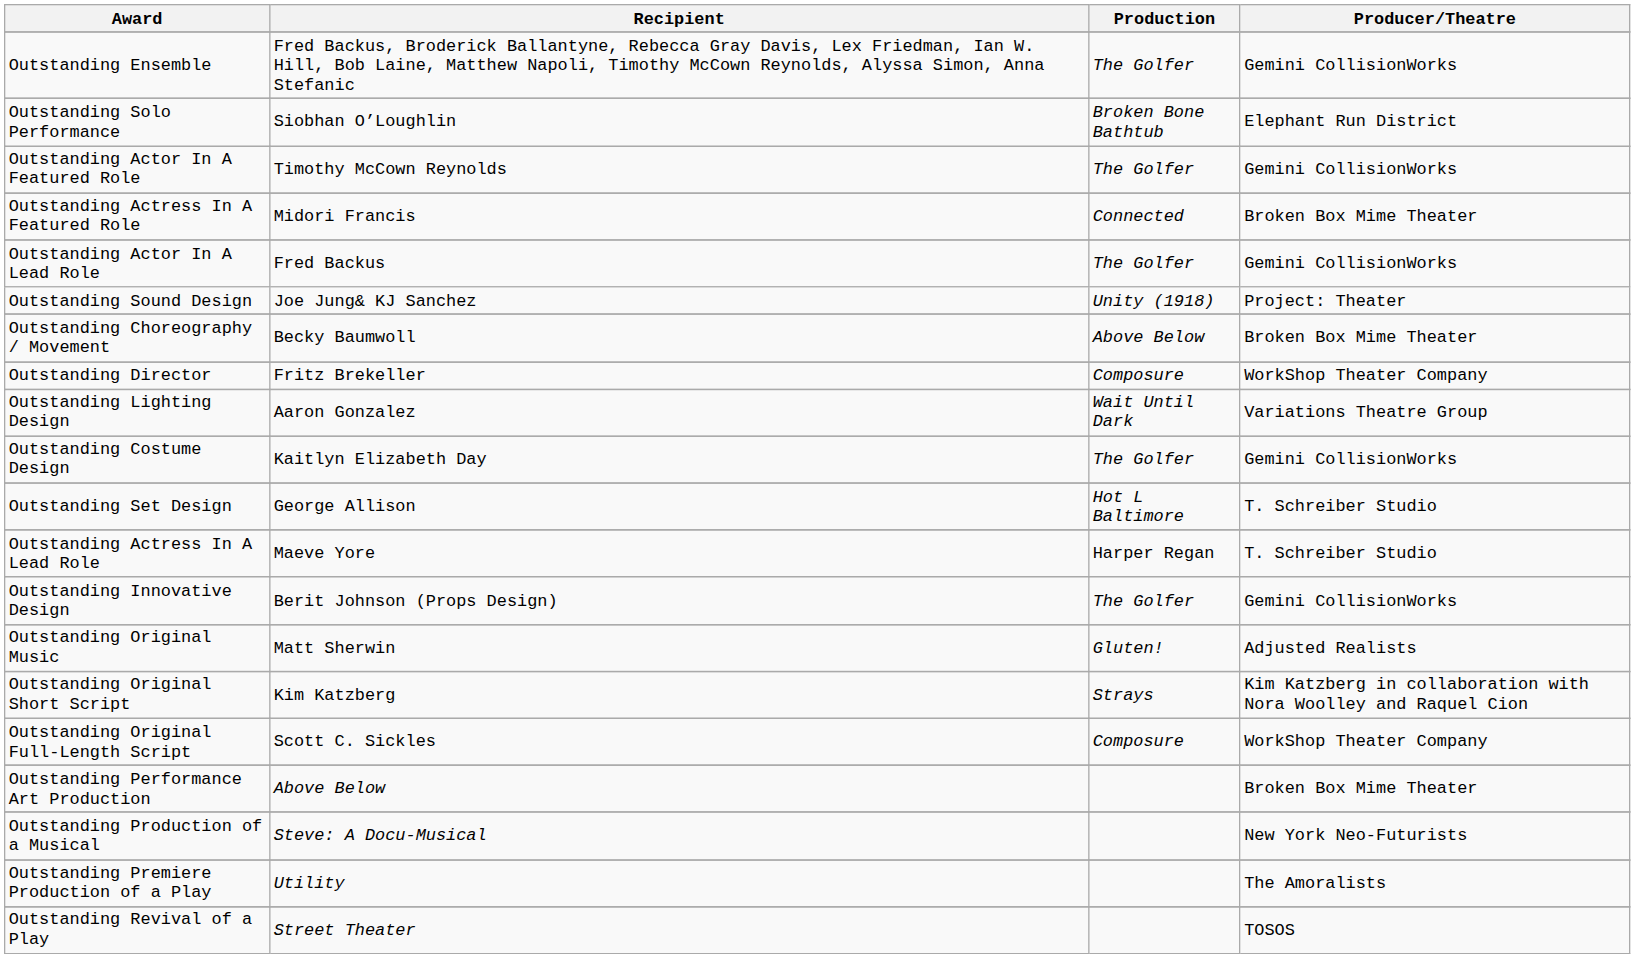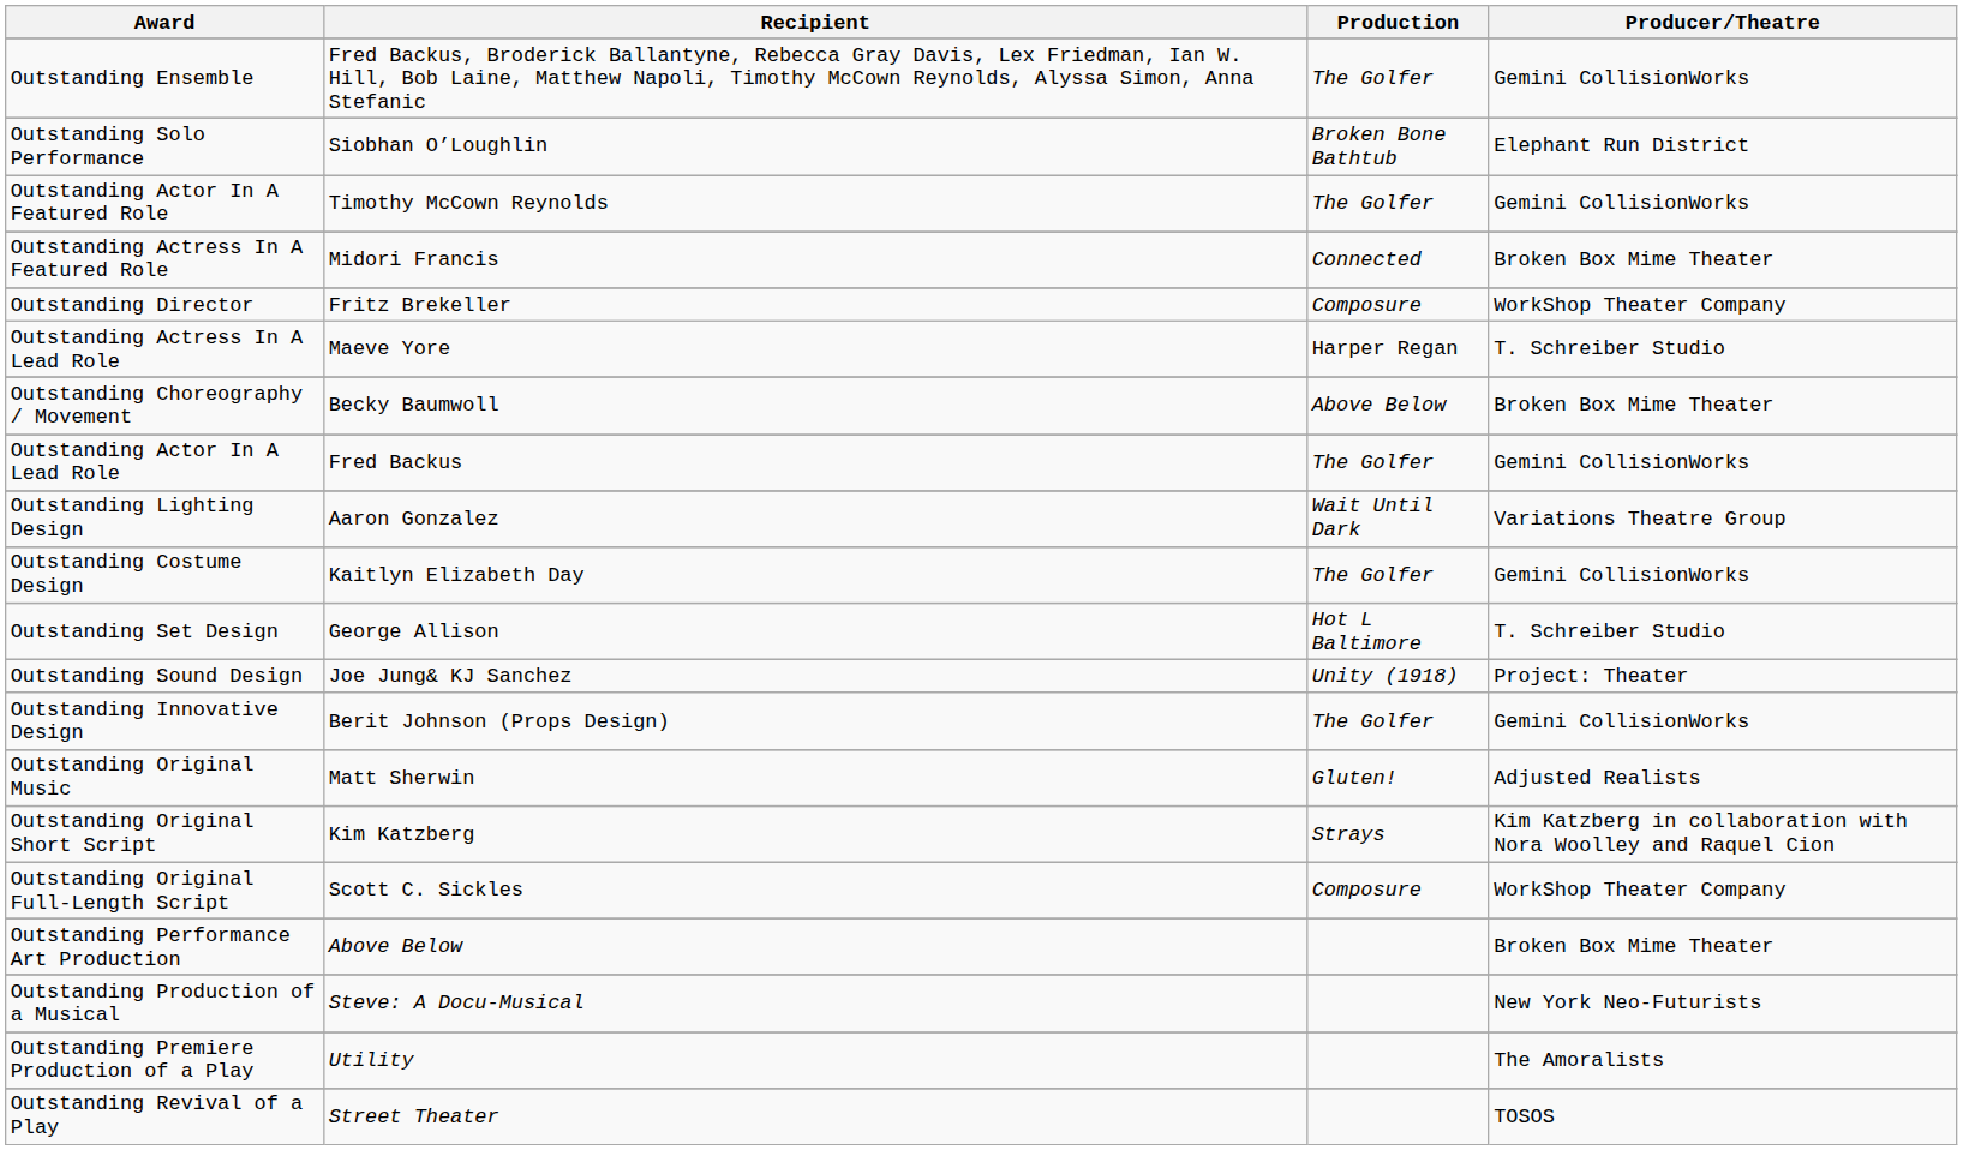 <table class="wikitable">
 <tr>
 <th>Award </th>
 <th>Recipient</th>
 <th>Production</th>
 <th>Producer/Theatre</th>
 </tr>
 <tr>
 </tr>
 <tr>
 <td>Outstanding Ensemble</td>
 <td>Fred Backus, Broderick Ballantyne, Rebecca Gray Davis, Lex Friedman, Ian W. Hill, Bob Laine, Matthew Napoli, Timothy McCown Reynolds, Alyssa Simon, Anna Stefanic</td>
 <td><em>The Golfer</em></td>
 <td>Gemini CollisionWorks</td>
 </tr>
 <tr>
 </tr>
 <tr>
 <td>Outstanding Solo Performance</td>
 <td>Siobhan O’Loughlin</td>
 <td><em>Broken Bone Bathtub</em></td>
 <td>Elephant Run District</td>
 </tr>
 <tr>
 </tr>
 <tr>
 <td>Outstanding Actor In A Featured Role</td>
 <td>Timothy McCown Reynolds</td>
 <td><em>The Golfer</em></td>
 <td>Gemini CollisionWorks</td>
 </tr>
 <tr>
 </tr>
 <tr>
 <td>Outstanding Actress In A Featured Role</td>
 <td>Midori Francis</td>
 <td><em>Connected</em></td>
 <td>Broken Box Mime Theater</td>
 </tr>
 <tr>
 </tr>
 <tr>
-<td>Outstanding Actor In A Lead Role</td>
-<td>Fred Backus</td>
-<td><em>The Golfer</em></td>
-<td>Gemini CollisionWorks</td>
+<td>Outstanding Director</td>
+<td>Fritz Brekeller</td>
+<td><em>Composure</em></td>
+<td>WorkShop Theater Company</td>
 </tr>
 <tr>
-<td>Outstanding Sound Design</td>
-<td>Joe Jung& KJ Sanchez</td>
-<td><em>Unity (1918)</em></td>
-<td>Project: Theater</td>
+<td>Outstanding Actress In A Lead Role</td>
+<td>Maeve Yore</td>
+<td>Harper Regan</td>
+<td>T. Schreiber Studio</td>
 </tr>
 <tr>
 </tr>
 <tr>
 <td>Outstanding Choreography / Movement</td>
 <td>Becky Baumwoll</td>
 <td><em>Above Below</em></td>
 <td>Broken Box Mime Theater</td>
 </tr>
 <tr>
 </tr>
 <tr>
-<td>Outstanding Director</td>
-<td>Fritz Brekeller</td>
-<td><em>Composure</em></td>
-<td>WorkShop Theater Company</td>
+<td>Outstanding Actor In A Lead Role</td>
+<td>Fred Backus</td>
+<td><em>The Golfer</em></td>
+<td>Gemini CollisionWorks</td>
 </tr>
 <tr>
 </tr>
 <tr>
 <td>Outstanding Lighting Design</td>
 <td>Aaron Gonzalez</td>
 <td><em>Wait Until Dark</em></td>
 <td>Variations Theatre Group</td>
 </tr>
 <tr>
 </tr>
 <tr>
 <td>Outstanding Costume Design</td>
 <td>Kaitlyn Elizabeth Day</td>
 <td><em>The Golfer</em></td>
 <td>Gemini CollisionWorks</td>
 </tr>
 <tr>
 </tr>
 <tr>
 <td>Outstanding Set Design</td>
 <td>George Allison</td>
 <td><em>Hot L Baltimore</em></td>
 <td>T. Schreiber Studio</td>
 </tr>
 <tr>
 </tr>
 <tr>
-<td>Outstanding Actress In A Lead Role</td>
-<td>Maeve Yore</td>
-<td>Harper Regan</td>
-<td>T. Schreiber Studio</td>
+<td>Outstanding Sound Design</td>
+<td>Joe Jung& KJ Sanchez</td>
+<td><em>Unity (1918)</em></td>
+<td>Project: Theater</td>
 </tr>
 <tr>
 </tr>
 <tr>
 <td>Outstanding Innovative Design</td>
 <td>Berit Johnson (Props Design)</td>
 <td><em>The Golfer</em></td>
 <td>Gemini CollisionWorks</td>
 </tr>
 <tr>
 </tr>
 <tr>
 <td>Outstanding Original Music</td>
 <td>Matt Sherwin</td>
 <td><em>Gluten!</em></td>
 <td>Adjusted Realists</td>
 </tr>
 <tr>
 </tr>
 <tr>
 <td>Outstanding Original Short Script</td>
 <td>Kim Katzberg</td>
 <td><em>Strays</em></td>
 <td>Kim Katzberg in collaboration with Nora Woolley and Raquel Cion</td>
 </tr>
 <tr>
 </tr>
 <tr>
 <td>Outstanding Original Full-Length Script</td>
 <td>Scott C. Sickles</td>
 <td><em>Composure</em></td>
 <td>WorkShop Theater Company</td>
 </tr>
 <tr>
 </tr>
 <tr>
 <td>Outstanding Performance Art Production</td>
 <td><em>Above Below</em></td>
 <td></td>
 <td>Broken Box Mime Theater</td>
 </tr>
 <tr>
 </tr>
 <tr>
 <td>Outstanding Production of a Musical</td>
 <td><em>Steve: A Docu-Musical</em></td>
 <td></td>
 <td>New York Neo-Futurists</td>
 </tr>
 <tr>
 </tr>
 <tr>
 <td>Outstanding Premiere Production of a Play</td>
 <td><em>Utility</em></td>
 <td></td>
 <td>The Amoralists</td>
 </tr>
 <tr>
 </tr>
 <tr>
 <td>Outstanding Revival of a Play</td>
 <td><em>Street Theater</em></td>
 <td></td>
 <td>TOSOS</td>
 </tr>
 </table>
